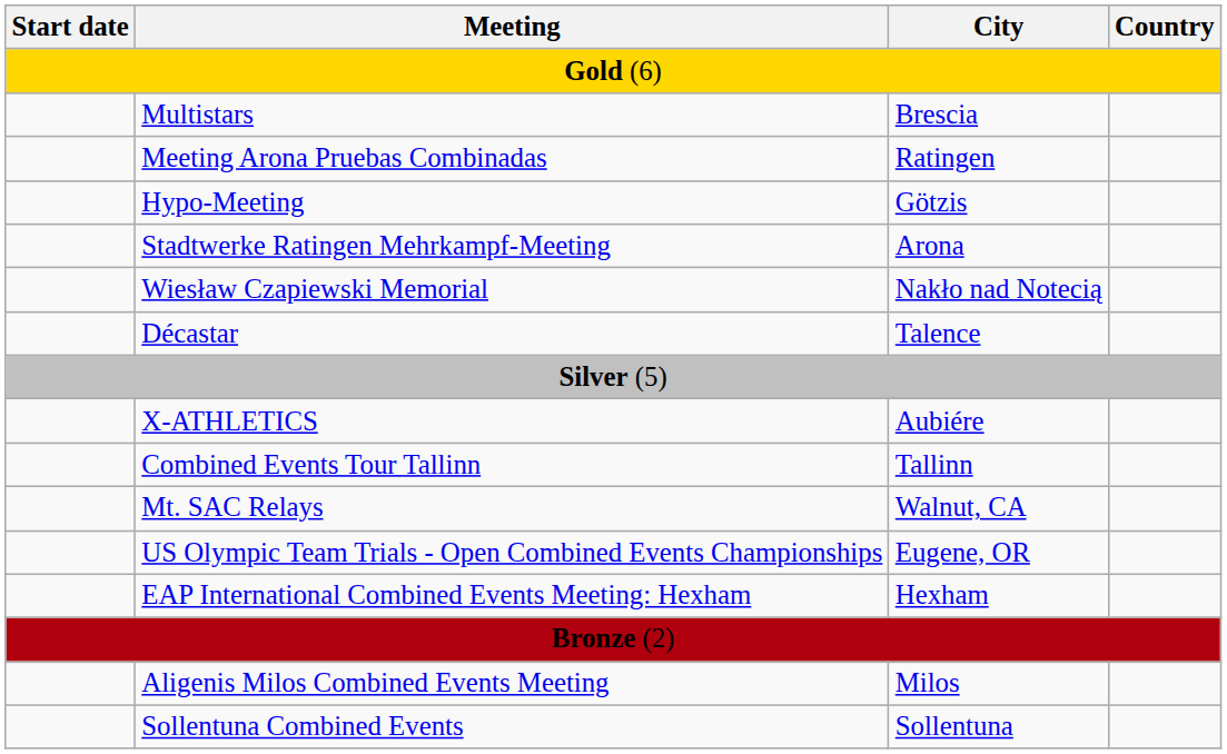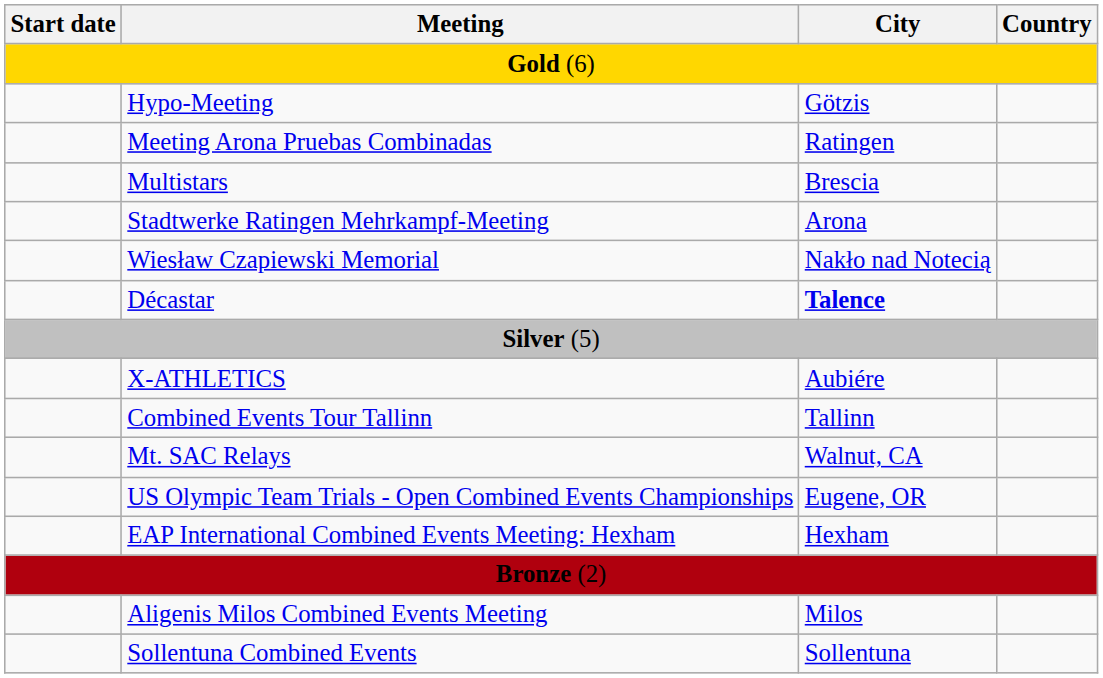 <table class="wikitable sortable mw-datatable">
 <tr>
 <th>Start date</th>
 <th>Meeting</th>
 <th>City</th>
 <th>Country</th>
 </tr>
 <tr>
 <td colspan="4" align="center" bgcolor="gold"><strong>Gold</strong> (6)</td>
 </tr>
 <tr>
 <td></td>
-<td><a href='#'>Multistars</a></td>
-<td><a href='#'>Brescia</a></td>
+<td><a href='#'>Hypo-Meeting</a></td>
+<td><a href='#'>Götzis</a></td>
 <td></td>
 </tr>
 <tr>
 <td></td>
 <td><a href='#'>Meeting Arona Pruebas Combinadas</a></td>
 <td><a href='#'>Ratingen</a></td>
 <td></td>
 </tr>
 <tr>
 <td></td>
-<td><a href='#'>Hypo-Meeting</a></td>
-<td><a href='#'>Götzis</a></td>
+<td><a href='#'>Multistars</a></td>
+<td><a href='#'>Brescia</a></td>
 <td></td>
 </tr>
 <tr>
 <td></td>
 <td><a href='#'>Stadtwerke Ratingen Mehrkampf-Meeting</a></td>
 <td><a href='#'>Arona</a></td>
 <td></td>
 </tr>
 <tr>
 <td></td>
 <td><a href='#'>Wiesław Czapiewski Memorial</a></td>
 <td><a href='#'>Nakło nad Notecią</a></td>
 <td></td>
 </tr>
 <tr>
 <td></td>
 <td><a href='#'>Décastar</a></td>
-<td><a href='#'>Talence</a></td>
+<td><strong><a href='#'>Talence</a></strong></td>
 <td></td>
 </tr>
 <tr>
 <td colspan="4" align="center" bgcolor="silver"><strong>Silver</strong> (5)</td>
 </tr>
 <tr>
 <td></td>
 <td><a href='#'>X-ATHLETICS</a></td>
 <td><a href='#'>Aubiére</a></td>
 <td></td>
 </tr>
 <tr>
 <td></td>
 <td><a href='#'>Combined Events Tour Tallinn</a></td>
 <td><a href='#'>Tallinn</a></td>
 <td></td>
 </tr>
 <tr>
 <td></td>
 <td><a href='#'>Mt. SAC Relays</a></td>
 <td><a href='#'>Walnut, CA</a></td>
 <td></td>
 </tr>
 <tr>
 <td></td>
 <td><a href='#'>US Olympic Team Trials - Open Combined Events Championships</a></td>
 <td><a href='#'>Eugene, OR</a></td>
 <td></td>
 </tr>
 <tr>
 <td></td>
 <td><a href='#'>EAP International Combined Events Meeting: Hexham</a></td>
 <td><a href='#'>Hexham</a></td>
 <td></td>
 </tr>
 <tr>
 <td colspan="4" align="center" bgcolor="bronze"><strong>Bronze</strong> (2)</td>
 </tr>
 <tr>
 <td></td>
 <td><a href='#'>Aligenis Milos Combined Events Meeting</a></td>
 <td><a href='#'>Milos</a></td>
 <td></td>
 </tr>
 <tr>
 <td></td>
 <td><a href='#'>Sollentuna Combined Events</a></td>
 <td><a href='#'>Sollentuna</a></td>
 <td></td>
 </tr>
 </table>
